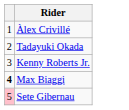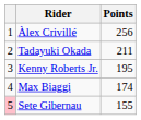 <table class="wikitable" style="font-size: 95%;">
 <tr>
 <th></th>
 <th>Rider</th>
+<th>Points</th>
 </tr>
 <tr>
 <td align=center>1</td>
 <td> <a href='#'>Àlex Crivillé</a></td>
+<td align=right>256</td>
 </tr>
 <tr>
 <td align=center>2</td>
 <td> <a href='#'>Tadayuki Okada</a></td>
+<td align=right>211</td>
 </tr>
 <tr>
 <td align=center>3</td>
 <td> <a href='#'>Kenny Roberts Jr.</a></td>
+<td align=right>195</td>
 </tr>
 <tr>
-<td align=center><strong>4</strong></td>
+<td align=center>4</td>
 <td> <a href='#'>Max Biaggi</a></td>
+<td align=right>174</td>
 </tr>
 <tr>
 <td align=center style="background: pink;">5</td>
 <td> <a href='#'>Sete Gibernau</a></td>
+<td align=right>155</td>
 </tr>
 </table>
